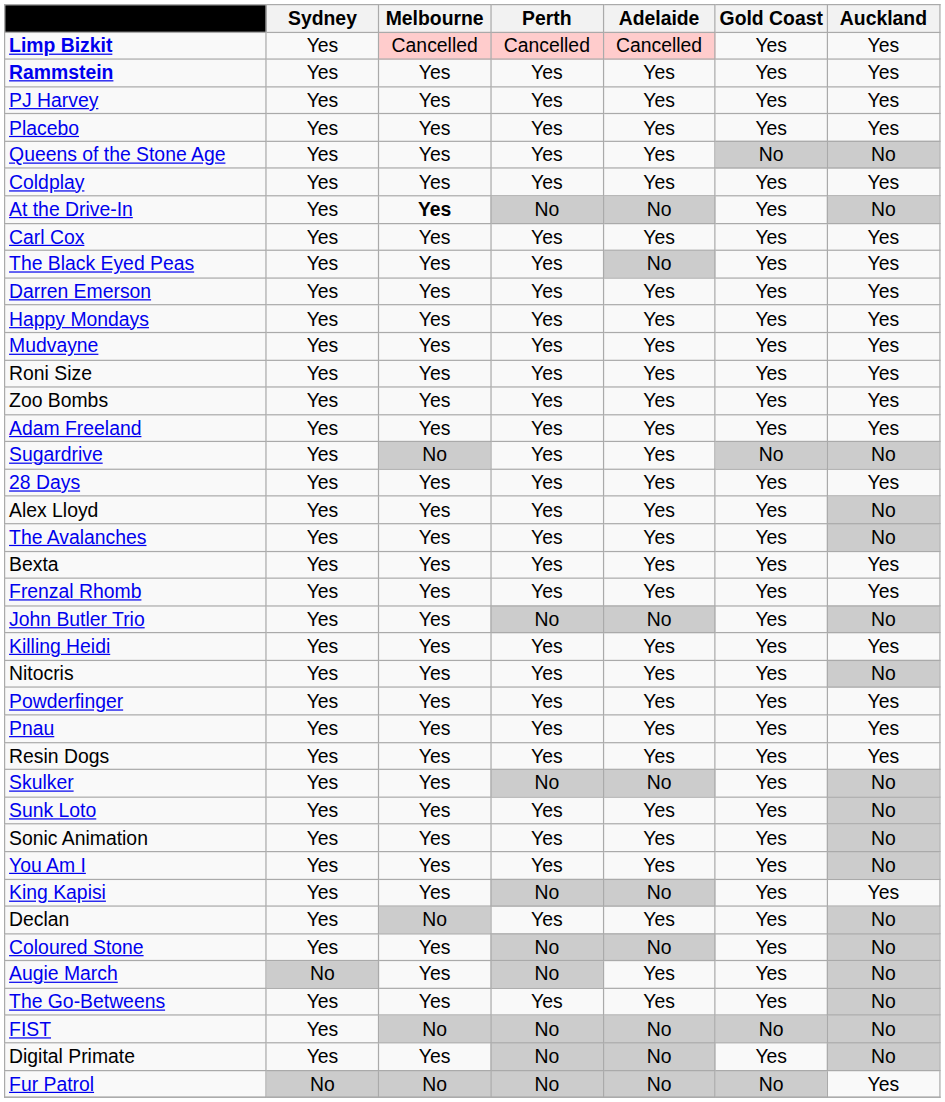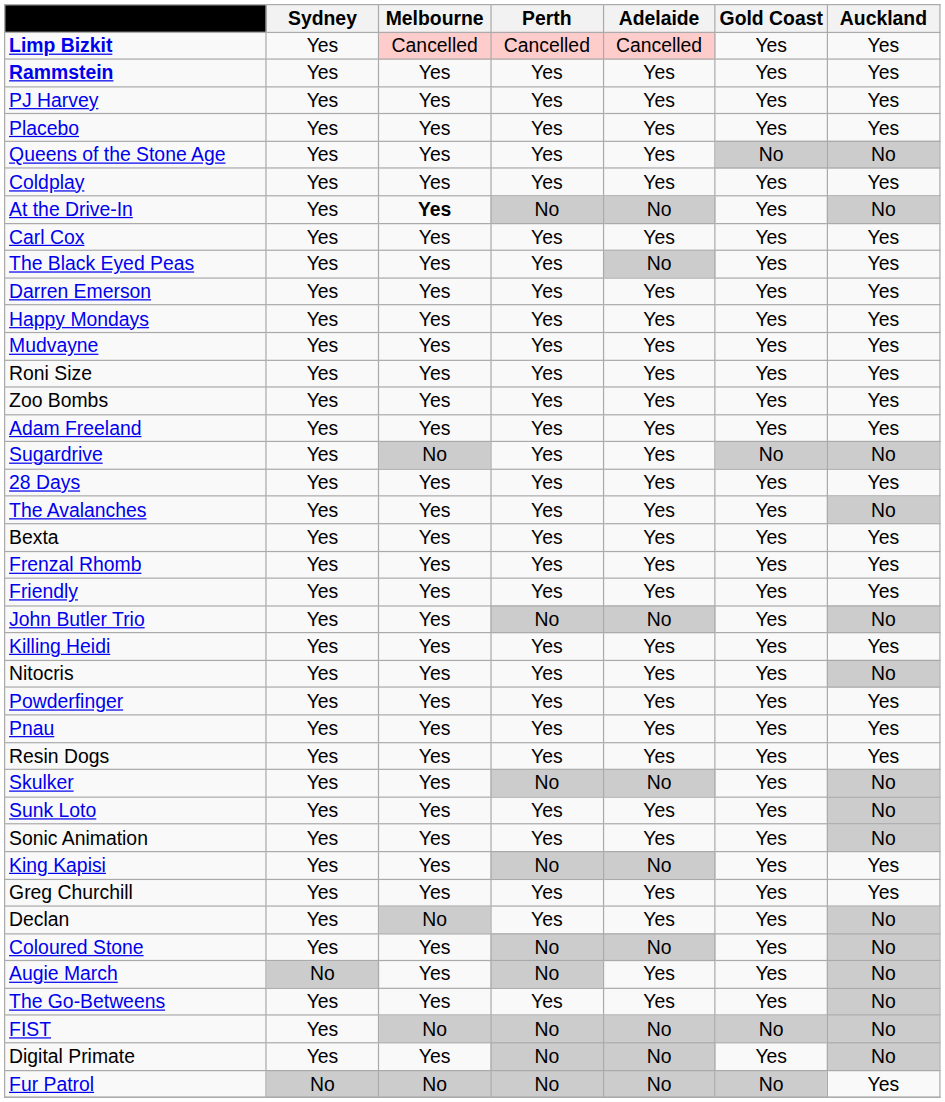 <table class="wikitable sortable" style="line-height:0.95em;">
 <tr>
 <th style="background:#000; width:28%;"> </th>
 <th width=12%>Sydney</th>
 <th width=12%>Melbourne</th>
 <th width=12%>Perth</th>
 <th width=12%>Adelaide</th>
 <th width=12%>Gold Coast</th>
 <th width=12%>Auckland</th>
 </tr>
 <tr align=center>
 <td align=left><strong><a href='#'>Limp Bizkit</a></strong></td>
 <td>Yes</td>
 <td style="background:#fcc;">Cancelled</td>
 <td style="background:#fcc;">Cancelled</td>
 <td style="background:#fcc;">Cancelled</td>
 <td>Yes</td>
 <td>Yes</td>
 </tr>
 <tr align=center>
 <td align=left><strong><a href='#'>Rammstein</a></strong></td>
 <td>Yes</td>
 <td>Yes</td>
 <td>Yes</td>
 <td>Yes</td>
 <td>Yes</td>
 <td>Yes</td>
 </tr>
 <tr align=center>
 <td align=left><a href='#'>PJ Harvey</a></td>
 <td>Yes</td>
 <td>Yes</td>
 <td>Yes</td>
 <td>Yes</td>
 <td>Yes</td>
 <td>Yes</td>
 </tr>
 <tr align=center>
 <td align=left><a href='#'>Placebo</a></td>
 <td>Yes</td>
 <td>Yes</td>
 <td>Yes</td>
 <td>Yes</td>
 <td>Yes</td>
 <td>Yes</td>
 </tr>
 <tr align=center>
 <td align=left><a href='#'>Queens of the Stone Age</a></td>
 <td>Yes</td>
 <td>Yes</td>
 <td>Yes</td>
 <td>Yes</td>
 <td style="background:#ccc;">No</td>
 <td style="background:#ccc;">No</td>
 </tr>
 <tr align=center>
 <td align=left><a href='#'>Coldplay</a></td>
 <td>Yes</td>
 <td>Yes</td>
 <td>Yes</td>
 <td>Yes</td>
 <td>Yes</td>
 <td>Yes</td>
 </tr>
 <tr align=center>
 <td align=left><a href='#'>At the Drive-In</a></td>
 <td>Yes</td>
 <td><strong>Yes</strong></td>
 <td style="background:#ccc;">No</td>
 <td style="background:#ccc;">No</td>
 <td>Yes</td>
 <td style="background:#ccc;">No</td>
 </tr>
 <tr align=center>
 <td align=left><a href='#'>Carl Cox</a></td>
 <td>Yes</td>
 <td>Yes</td>
 <td>Yes</td>
 <td>Yes</td>
 <td>Yes</td>
 <td>Yes</td>
 </tr>
 <tr align=center>
 <td align=left><a href='#'>The Black Eyed Peas</a></td>
 <td>Yes</td>
 <td>Yes</td>
 <td>Yes</td>
 <td style="background:#ccc;">No</td>
 <td>Yes</td>
 <td>Yes</td>
 </tr>
 <tr align=center>
 <td align=left><a href='#'>Darren Emerson</a></td>
 <td>Yes</td>
 <td>Yes</td>
 <td>Yes</td>
 <td>Yes</td>
 <td>Yes</td>
 <td>Yes</td>
 </tr>
 <tr align=center>
 <td align=left><a href='#'>Happy Mondays</a></td>
 <td>Yes</td>
 <td>Yes</td>
 <td>Yes</td>
 <td>Yes</td>
 <td>Yes</td>
 <td>Yes</td>
 </tr>
 <tr align=center>
 <td align=left><a href='#'>Mudvayne</a></td>
 <td>Yes</td>
 <td>Yes</td>
 <td>Yes</td>
 <td>Yes</td>
 <td>Yes</td>
 <td>Yes</td>
 </tr>
 <tr align=center>
 <td align=left>Roni Size</td>
 <td>Yes</td>
 <td>Yes</td>
 <td>Yes</td>
 <td>Yes</td>
 <td>Yes</td>
 <td>Yes</td>
 </tr>
 <tr align=center>
 <td align=left>Zoo Bombs</td>
 <td>Yes</td>
 <td>Yes</td>
 <td>Yes</td>
 <td>Yes</td>
 <td>Yes</td>
 <td>Yes</td>
 </tr>
 <tr align=center>
 <td align=left><a href='#'>Adam Freeland</a></td>
 <td>Yes</td>
 <td>Yes</td>
 <td>Yes</td>
 <td>Yes</td>
 <td>Yes</td>
 <td>Yes</td>
 </tr>
 <tr align=center>
 <td align=left><a href='#'>Sugardrive</a></td>
 <td>Yes</td>
 <td style="background:#ccc;">No</td>
 <td>Yes</td>
 <td>Yes</td>
 <td style="background:#ccc;">No</td>
 <td style="background:#ccc;">No</td>
 </tr>
 <tr align=center>
 <td align=left><a href='#'>28 Days</a></td>
 <td>Yes</td>
 <td>Yes</td>
 <td>Yes</td>
 <td>Yes</td>
 <td>Yes</td>
 <td>Yes</td>
 </tr>
 <tr align=center>
-<td align=left>Alex Lloyd</td>
-<td>Yes</td>
-<td>Yes</td>
-<td>Yes</td>
-<td>Yes</td>
-<td>Yes</td>
-<td style="background:#ccc;">No</td>
-</tr>
-<tr align=center>
 <td align=left><a href='#'>The Avalanches</a></td>
 <td>Yes</td>
 <td>Yes</td>
 <td>Yes</td>
 <td>Yes</td>
 <td>Yes</td>
 <td style="background:#ccc;">No</td>
 </tr>
 <tr align=center>
 <td align=left>Bexta</td>
 <td>Yes</td>
 <td>Yes</td>
 <td>Yes</td>
 <td>Yes</td>
 <td>Yes</td>
 <td>Yes</td>
 </tr>
 <tr align=center>
 <td align=left><a href='#'>Frenzal Rhomb</a></td>
+<td>Yes</td>
+<td>Yes</td>
+<td>Yes</td>
+<td>Yes</td>
+<td>Yes</td>
+<td>Yes</td>
+</tr>
+<tr align=center>
+<td align=left><a href='#'>Friendly</a></td>
 <td>Yes</td>
 <td>Yes</td>
 <td>Yes</td>
 <td>Yes</td>
 <td>Yes</td>
 <td>Yes</td>
 </tr>
 <tr align=center>
 <td align=left><a href='#'>John Butler Trio</a></td>
 <td>Yes</td>
 <td>Yes</td>
 <td style="background:#ccc;">No</td>
 <td style="background:#ccc;">No</td>
 <td>Yes</td>
 <td style="background:#ccc;">No</td>
 </tr>
 <tr align=center>
 <td align=left><a href='#'>Killing Heidi</a></td>
 <td>Yes</td>
 <td>Yes</td>
 <td>Yes</td>
 <td>Yes</td>
 <td>Yes</td>
 <td>Yes</td>
 </tr>
 <tr align=center>
 <td align=left>Nitocris</td>
 <td>Yes</td>
 <td>Yes</td>
 <td>Yes</td>
 <td>Yes</td>
 <td>Yes</td>
 <td style="background:#ccc;">No</td>
 </tr>
 <tr align=center>
 <td align=left><a href='#'>Powderfinger</a></td>
 <td>Yes</td>
 <td>Yes</td>
 <td>Yes</td>
 <td>Yes</td>
 <td>Yes</td>
 <td>Yes</td>
 </tr>
 <tr align=center>
 <td align=left><a href='#'>Pnau</a></td>
 <td>Yes</td>
 <td>Yes</td>
 <td>Yes</td>
 <td>Yes</td>
 <td>Yes</td>
 <td>Yes</td>
 </tr>
 <tr align=center>
 <td align=left>Resin Dogs</td>
 <td>Yes</td>
 <td>Yes</td>
 <td>Yes</td>
 <td>Yes</td>
 <td>Yes</td>
 <td>Yes</td>
 </tr>
 <tr align=center>
 <td align=left><a href='#'>Skulker</a></td>
 <td>Yes</td>
 <td>Yes</td>
 <td style="background:#ccc;">No</td>
 <td style="background:#ccc;">No</td>
 <td>Yes</td>
 <td style="background:#ccc;">No</td>
 </tr>
 <tr align=center>
 <td align=left><a href='#'>Sunk Loto</a></td>
 <td>Yes</td>
 <td>Yes</td>
 <td>Yes</td>
 <td>Yes</td>
 <td>Yes</td>
 <td style="background:#ccc;">No</td>
 </tr>
 <tr align=center>
 <td align=left>Sonic Animation</td>
 <td>Yes</td>
 <td>Yes</td>
 <td>Yes</td>
 <td>Yes</td>
 <td>Yes</td>
 <td style="background:#ccc;">No</td>
 </tr>
 <tr align=center>
-<td align=left><a href='#'>You Am I</a></td>
-<td>Yes</td>
-<td>Yes</td>
-<td>Yes</td>
-<td>Yes</td>
-<td>Yes</td>
-<td style="background:#ccc;">No</td>
-</tr>
-<tr align=center>
 <td align=left><a href='#'>King Kapisi</a></td>
 <td>Yes</td>
 <td>Yes</td>
 <td style="background:#ccc;">No</td>
 <td style="background:#ccc;">No</td>
+<td>Yes</td>
+<td>Yes</td>
+</tr>
+<tr align=center>
+<td align=left>Greg Churchill</td>
+<td>Yes</td>
+<td>Yes</td>
+<td>Yes</td>
+<td>Yes</td>
 <td>Yes</td>
 <td>Yes</td>
 </tr>
 <tr align=center>
 <td align=left>Declan</td>
 <td>Yes</td>
 <td style="background:#ccc;">No</td>
 <td>Yes</td>
 <td>Yes</td>
 <td>Yes</td>
 <td style="background:#ccc;">No</td>
 </tr>
 <tr align=center>
 <td align=left><a href='#'>Coloured Stone</a></td>
 <td>Yes</td>
 <td>Yes</td>
 <td style="background:#ccc;">No</td>
 <td style="background:#ccc;">No</td>
 <td>Yes</td>
 <td style="background:#ccc;">No</td>
 </tr>
 <tr align=center>
 <td align=left><a href='#'>Augie March</a></td>
 <td style="background:#ccc;">No</td>
 <td>Yes</td>
 <td style="background:#ccc;">No</td>
 <td>Yes</td>
 <td>Yes</td>
 <td style="background:#ccc;">No</td>
 </tr>
 <tr align=center>
 <td align=left><a href='#'>The Go-Betweens</a></td>
 <td>Yes</td>
 <td>Yes</td>
 <td>Yes</td>
 <td>Yes</td>
 <td>Yes</td>
 <td style="background:#ccc;">No</td>
 </tr>
 <tr align=center>
 <td align=left><a href='#'>FIST</a></td>
 <td>Yes</td>
 <td style="background:#ccc;">No</td>
 <td style="background:#ccc;">No</td>
 <td style="background:#ccc;">No</td>
 <td style="background:#ccc;">No</td>
 <td style="background:#ccc;">No</td>
 </tr>
 <tr align=center>
 <td align=left>Digital Primate</td>
 <td>Yes</td>
 <td>Yes</td>
 <td style="background:#ccc;">No</td>
 <td style="background:#ccc;">No</td>
 <td>Yes</td>
 <td style="background:#ccc;">No</td>
 </tr>
 <tr align=center>
 <td align=left><a href='#'>Fur Patrol</a></td>
 <td style="background:#ccc;">No</td>
 <td style="background:#ccc;">No</td>
 <td style="background:#ccc;">No</td>
 <td style="background:#ccc;">No</td>
 <td style="background:#ccc;">No</td>
 <td>Yes</td>
 </tr>
 <tr align=center>
 </tr>
 </table>
